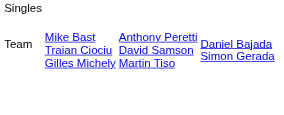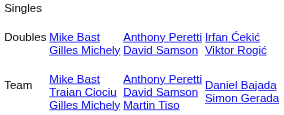 <table>
 <tr>
 <td rowspan=2>Singles</td>
 <td rowspan=2></td>
 <td rowspan=2></td>
 <td></td>
 </tr>
 <tr>
 <td></td>
 </tr>
 <tr>
+<td>Doubles</td>
+<td><br><a href='#'>Mike Bast</a><br><a href='#'>Gilles Michely</a></td>
+<td><br><a href='#'>Anthony Peretti</a><br><a href='#'>David Samson</a></td>
+<td><br><a href='#'>Irfan Ćekić</a><br><a href='#'>Viktor Rogić</a></td>
+</tr>
+<tr>
 <td>Team</td>
 <td><br><a href='#'>Mike Bast</a><br><a href='#'>Traian Ciociu</a><br><a href='#'>Gilles Michely</a></td>
 <td><br><a href='#'>Anthony Peretti</a><br><a href='#'>David Samson</a><br><a href='#'>Martin Tiso</a></td>
 <td><br><a href='#'>Daniel Bajada</a><br><a href='#'>Simon Gerada</a></td>
 </tr>
 </table>
